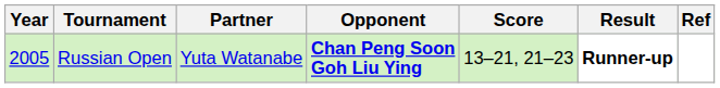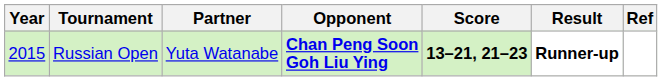 <table class="sortable wikitable" style="font-size: 90%;">
 <tr>
 <th>Year</th>
 <th>Tournament</th>
 <th>Partner</th>
 <th>Opponent</th>
 <th>Score</th>
 <th>Result</th>
 <th>Ref</th>
 </tr>
 <tr style="background:#D4F1C5">
-<td align="center"><a href='#'>2005</a></td>
+<td align="center"><a href='#'>2015</a></td>
 <td align="left"><a href='#'>Russian Open</a></td>
 <td align="left"> <a href='#'>Yuta Watanabe</a></td>
 <td align="left"><strong> <a href='#'>Chan Peng Soon</a><br> <a href='#'>Goh Liu Ying</a></strong></td>
-<td align="left">13–21, 21–23</td>
+<td align="left"><strong>13–21, 21–23</strong></td>
 <td style="text-align:left; background:white"> <strong>Runner-up</strong></td>
 <td style="text-align:center; background:white"></td>
 </tr>
 </table>
